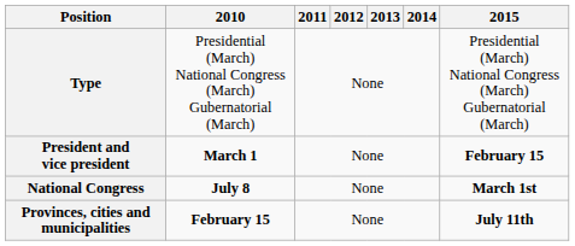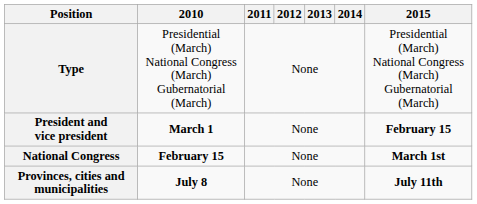 <table class=wikitable style="text-align:center;">
 <tr>
 <th>Position</th>
 <th>2010</th>
 <th>2011</th>
 <th>2012</th>
 <th>2013</th>
 <th>2014</th>
 <th>2015</th>
 </tr>
 <tr>
 <th>Type</th>
 <td>Presidential (March)<br>National Congress (March)<br>Gubernatorial (March)</td>
 <td colspan=4>None</td>
 <td>Presidential (March)<br>National Congress (March)<br>Gubernatorial (March)</td>
 </tr>
 <tr>
 <th>President and<br>vice president</th>
 <td><strong>March 1</strong></td>
 <td colspan=4>None</td>
 <td><strong>February 15</strong></td>
 </tr>
 <tr>
 <th>National Congress</th>
-<td><strong>July 8</strong></td>
+<td><strong>February 15</strong></td>
 <td colspan=4>None</td>
 <td><strong>March 1st</strong></td>
 </tr>
 <tr>
 <th>Provinces, cities and municipalities</th>
-<td><strong>February 15</strong></td>
+<td><strong>July 8</strong></td>
 <td colspan=4>None</td>
 <td><strong>July 11th</strong></td>
 </tr>
 </table>
